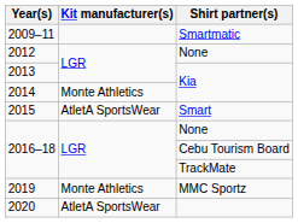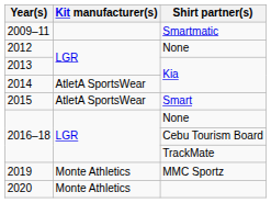 <table class="wikitable">
 <tr>
 <th><strong>Year(s)</strong></th>
 <th><strong><a href='#'>Kit</a> manufacturer(s)</strong></th>
 <th><strong>Shirt partner(s)</strong></th>
 </tr>
 <tr>
 <td>2009–11</td>
 <td></td>
 <td><a href='#'>Smartmatic</a></td>
 </tr>
 <tr>
 <td>2012</td>
 <td rowspan="2"><a href='#'>LGR</a></td>
 <td>None</td>
 </tr>
 <tr>
 <td>2013</td>
 <td rowspan="2"><a href='#'>Kia</a></td>
 </tr>
 <tr>
 <td>2014</td>
-<td>Monte Athletics</td>
+<td>AtletA SportsWear</td>
 </tr>
 <tr>
 <td>2015</td>
 <td>AtletA SportsWear</td>
 <td><a href='#'>Smart</a></td>
 </tr>
 <tr>
 <td rowspan="3">2016–18</td>
 <td rowspan="3"><a href='#'>LGR</a></td>
 <td>None</td>
 </tr>
 <tr>
 <td>Cebu Tourism Board</td>
 </tr>
 <tr>
 <td>TrackMate</td>
 </tr>
 <tr>
 <td>2019</td>
 <td>Monte Athletics</td>
 <td>MMC Sportz</td>
 </tr>
 <tr>
 <td>2020</td>
-<td>AtletA SportsWear</td>
+<td>Monte Athletics</td>
 <td></td>
 </tr>
 </table>
